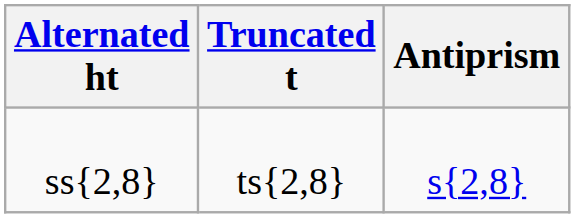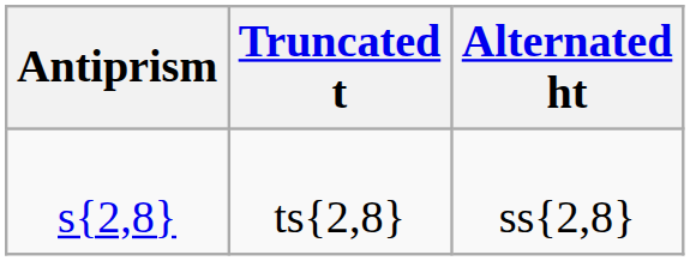 <table class=wikitable>
 <tr>
+<th>Antiprism</th>
+<th><a href='#'>Truncated</a><br>t</th>
 <th><a href='#'>Alternated</a><br>ht</th>
-<th><a href='#'>Truncated</a><br>t</th>
-<th>Antiprism</th>
 </tr>
 <tr align=center>
+<td><br><a href='#'>s{2,8}</a><br></td>
+<td><br>ts{2,8}</td>
 <td><br>ss{2,8}</td>
-<td><br>ts{2,8}</td>
-<td><br><a href='#'>s{2,8}</a><br></td>
 </tr>
 </table>
